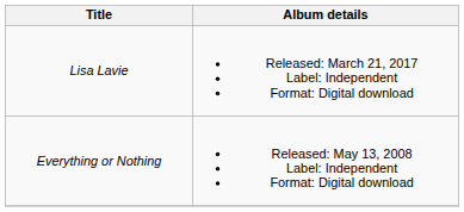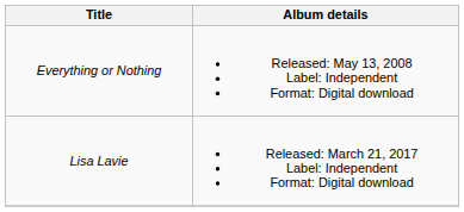 <table class="wikitable plainrowheaders" style="text-align:center;" border="1">
 <tr>
 <th scope="col" style="width:14em;">Title</th>
 <th scope="col" style="width:20em;">Album details</th>
 </tr>
 <tr>
+<td><em>Everything or Nothing</em></td>
+<td><br><ul><li>Released: May 13, 2008</li><li>Label: Independent</li><li>Format: Digital download</li></ul></td>
+</tr>
+<tr>
 <td><em>Lisa Lavie</em></td>
 <td><br><ul><li>Released: March 21, 2017</li><li>Label: Independent</li><li>Format: Digital download</li></ul></td>
 </tr>
 <tr>
-<td><em>Everything or Nothing</em></td>
-<td><br><ul><li>Released: May 13, 2008</li><li>Label: Independent</li><li>Format: Digital download</li></ul></td>
-</tr>
-<tr>
 </tr>
 </table>
